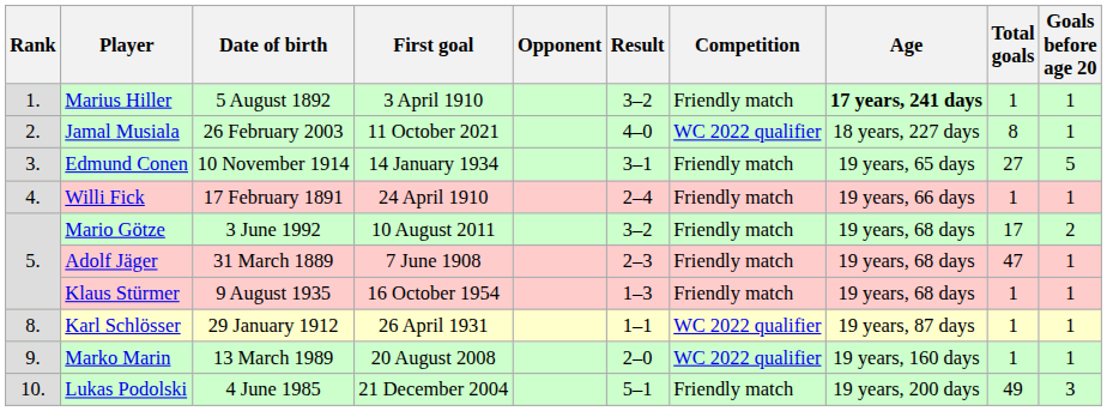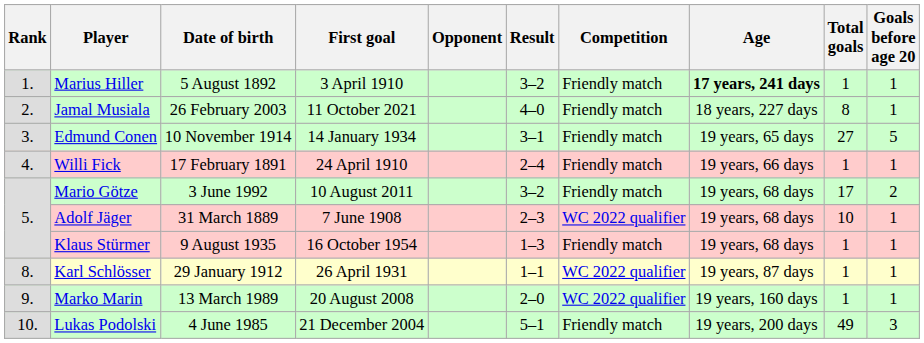 <table class="wikitable sortable nowrap" style="text-align:center;font-size:96%">
 <tr>
 <th>Rank</th>
 <th>Player</th>
 <th>Date of birth</th>
 <th>First goal</th>
 <th>Opponent</th>
 <th class="unsortable">Result</th>
 <th>Competition</th>
 <th>Age</th>
 <th>Total<br>goals</th>
 <th>Goals<br>before<br>age 20</th>
 </tr>
 <tr style="background:#CCFFCC">
 <td style="background:#DDDDDD;">1.</td>
 <td style="text-align:left"><a href='#'>Marius Hiller</a></td>
 <td>5 August 1892</td>
 <td>3 April 1910</td>
 <td style="text-align:left"></td>
 <td>3–2</td>
 <td style="text-align:left">Friendly match</td>
 <td><strong>17 years, 241 days</strong></td>
 <td>1</td>
 <td>1</td>
 </tr>
 <tr style="background:#CCFFCC">
 <td style="background:#DDDDDD;">2.</td>
 <td style="text-align:left"><a href='#'>Jamal Musiala</a></td>
 <td>26 February 2003</td>
 <td>11 October 2021</td>
 <td style="text-align:left"></td>
 <td>4–0</td>
-<td style="text-align:left"><a href='#'>WC 2022 qualifier</a></td>
+<td style="text-align:left">Friendly match</td>
 <td>18 years, 227 days</td>
 <td>8</td>
 <td>1</td>
 </tr>
 <tr style="background:#CCFFCC">
 <td style="background:#DDDDDD;">3.</td>
 <td style="text-align:left"><a href='#'>Edmund Conen</a></td>
 <td>10 November 1914</td>
 <td>14 January 1934</td>
 <td style="text-align:left"></td>
 <td>3–1</td>
 <td style="text-align:left">Friendly match</td>
 <td>19 years, 65 days</td>
 <td>27</td>
 <td>5</td>
 </tr>
 <tr style="background:#FFCCCC">
 <td style="background:#DDDDDD;">4.</td>
 <td style="text-align:left"><a href='#'>Willi Fick</a></td>
 <td>17 February 1891</td>
 <td>24 April 1910</td>
 <td style="text-align:left"></td>
 <td>2–4</td>
 <td style="text-align:left">Friendly match</td>
 <td>19 years, 66 days</td>
 <td>1</td>
 <td>1</td>
 </tr>
 <tr style="background:#CCFFCC">
 <td rowspan="3" style="background:#DDDDDD;">5.</td>
 <td style="text-align:left"><a href='#'>Mario Götze</a></td>
 <td>3 June 1992</td>
 <td>10 August 2011</td>
 <td style="text-align:left"></td>
 <td>3–2</td>
 <td style="text-align:left">Friendly match</td>
 <td>19 years, 68 days</td>
 <td>17</td>
 <td>2</td>
 </tr>
 <tr style="background:#FFCCCC">
 <td style="text-align:left"><a href='#'>Adolf Jäger</a></td>
 <td>31 March 1889</td>
 <td>7 June 1908</td>
 <td style="text-align:left"></td>
 <td>2–3</td>
-<td style="text-align:left">Friendly match</td>
+<td style="text-align:left"><a href='#'>WC 2022 qualifier</a></td>
 <td>19 years, 68 days</td>
-<td>47</td>
+<td>10</td>
 <td>1</td>
 </tr>
 <tr style="background:#FFCCCC">
 <td style="text-align:left"><a href='#'>Klaus Stürmer</a></td>
 <td>9 August 1935</td>
 <td>16 October 1954</td>
 <td style="text-align:left"></td>
 <td>1–3</td>
 <td style="text-align:left">Friendly match</td>
 <td>19 years, 68 days</td>
 <td>1</td>
 <td>1</td>
 </tr>
 <tr style="background:#FFFFCC">
 <td style="background:#DDDDDD;">8.</td>
 <td style="text-align:left"><a href='#'>Karl Schlösser</a></td>
 <td>29 January 1912</td>
 <td>26 April 1931</td>
 <td style="text-align:left"></td>
 <td>1–1</td>
 <td style="text-align:left"><a href='#'>WC 2022 qualifier</a></td>
 <td>19 years, 87 days</td>
 <td>1</td>
 <td>1</td>
 </tr>
 <tr style="background:#CCFFCC">
 <td style="background:#DDDDDD;">9.</td>
 <td style="text-align:left"><a href='#'>Marko Marin</a></td>
 <td>13 March 1989</td>
 <td>20 August 2008</td>
 <td style="text-align:left"></td>
 <td>2–0</td>
 <td style="text-align:left"><a href='#'>WC 2022 qualifier</a></td>
 <td>19 years, 160 days</td>
 <td>1</td>
 <td>1</td>
 </tr>
 <tr style="background:#CCFFCC">
 <td style="background:#DDDDDD;">10.</td>
 <td style="text-align:left"><a href='#'>Lukas Podolski</a></td>
 <td>4 June 1985</td>
 <td>21 December 2004</td>
 <td style="text-align:left"></td>
 <td>5–1</td>
 <td style="text-align:left">Friendly match</td>
 <td>19 years, 200 days</td>
 <td>49</td>
 <td>3</td>
 </tr>
 </table>
